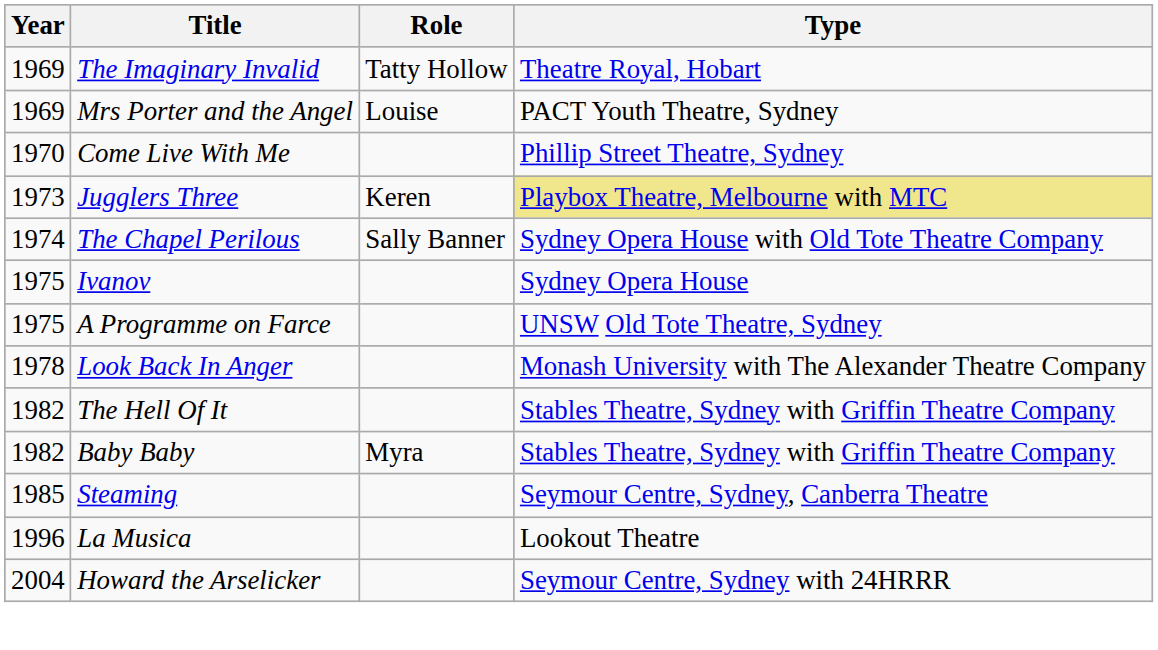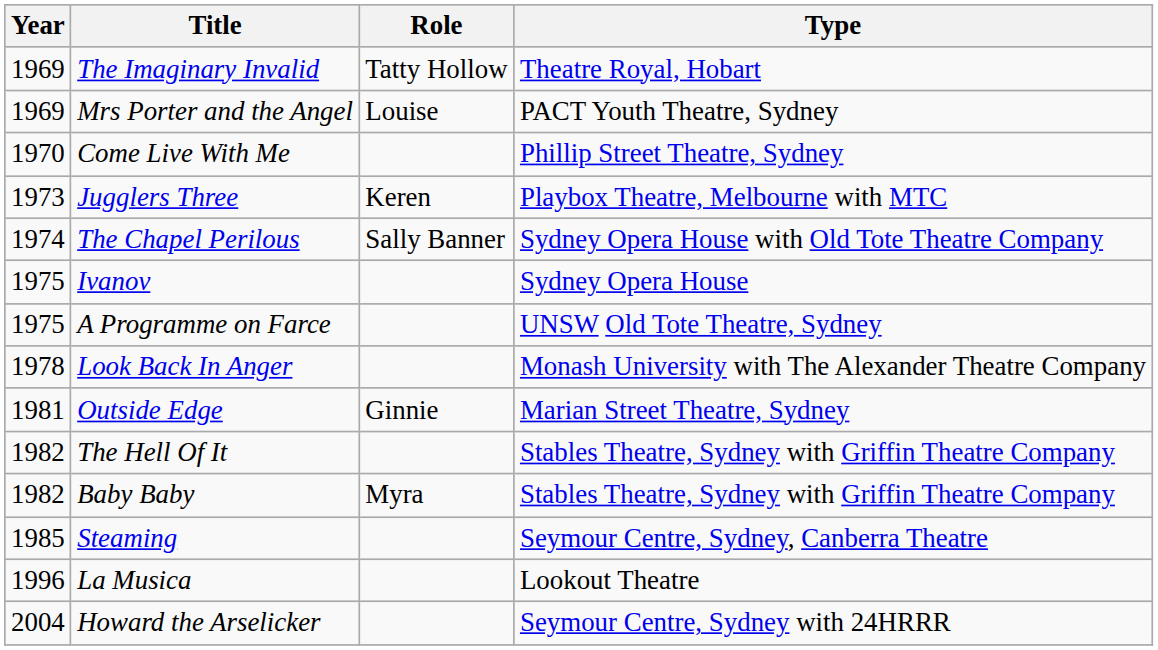 <table class=wikitable>
 <tr>
 <th>Year</th>
 <th>Title</th>
 <th>Role</th>
 <th>Type</th>
 </tr>
 <tr>
 <td>1969</td>
 <td><em><a href='#'>The Imaginary Invalid</a></em></td>
 <td>Tatty Hollow</td>
 <td><a href='#'>Theatre Royal, Hobart</a></td>
 </tr>
 <tr>
 <td>1969</td>
 <td><em>Mrs Porter and the Angel</em></td>
 <td>Louise</td>
 <td>PACT Youth Theatre, Sydney</td>
 </tr>
 <tr>
 <td>1970</td>
 <td><em>Come Live With Me</em></td>
 <td></td>
 <td><a href='#'>Phillip Street Theatre, Sydney</a></td>
 </tr>
 <tr>
 <td>1973</td>
 <td><em><a href='#'>Jugglers Three</a></em></td>
 <td>Keren</td>
-<td style="background: khaki;"><a href='#'>Playbox Theatre, Melbourne</a> with <a href='#'>MTC</a></td>
+<td><a href='#'>Playbox Theatre, Melbourne</a> with <a href='#'>MTC</a></td>
 </tr>
 <tr>
 <td>1974</td>
 <td><em><a href='#'>The Chapel Perilous</a></em></td>
 <td>Sally Banner</td>
 <td><a href='#'>Sydney Opera House</a> with <a href='#'>Old Tote Theatre Company</a></td>
 </tr>
 <tr>
 <td>1975</td>
 <td><em><a href='#'>Ivanov</a></em></td>
 <td></td>
 <td><a href='#'>Sydney Opera House</a></td>
 </tr>
 <tr>
 <td>1975</td>
 <td><em>A Programme on Farce</em></td>
 <td></td>
 <td><a href='#'>UNSW</a> <a href='#'>Old Tote Theatre, Sydney</a></td>
 </tr>
 <tr>
 <td>1978</td>
 <td><em><a href='#'>Look Back In Anger</a></em></td>
 <td></td>
 <td><a href='#'>Monash University</a> with The Alexander Theatre Company</td>
+</tr>
+<tr>
+<td>1981</td>
+<td><em><a href='#'>Outside Edge</a></em></td>
+<td>Ginnie</td>
+<td><a href='#'>Marian Street Theatre, Sydney</a></td>
 </tr>
 <tr>
 <td>1982</td>
 <td><em>The Hell Of It</em></td>
 <td></td>
 <td><a href='#'>Stables Theatre, Sydney</a> with <a href='#'>Griffin Theatre Company</a></td>
 </tr>
 <tr>
 <td>1982</td>
 <td><em>Baby Baby</em></td>
 <td>Myra</td>
 <td><a href='#'>Stables Theatre, Sydney</a> with <a href='#'>Griffin Theatre Company</a></td>
 </tr>
 <tr>
 <td>1985</td>
 <td><em><a href='#'>Steaming</a></em></td>
 <td></td>
 <td><a href='#'>Seymour Centre, Sydney</a>, <a href='#'>Canberra Theatre</a></td>
 </tr>
 <tr>
 <td>1996</td>
 <td><em>La Musica</em></td>
 <td></td>
 <td>Lookout Theatre</td>
 </tr>
 <tr>
 <td>2004</td>
 <td><em>Howard the Arselicker</em></td>
 <td></td>
 <td><a href='#'>Seymour Centre, Sydney</a> with 24HRRR</td>
 </tr>
 </table>
